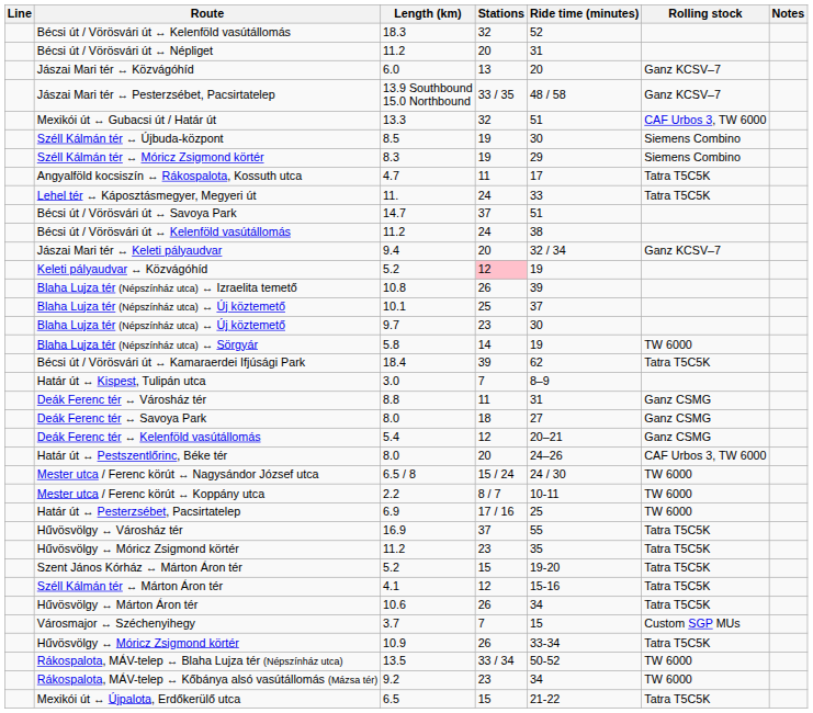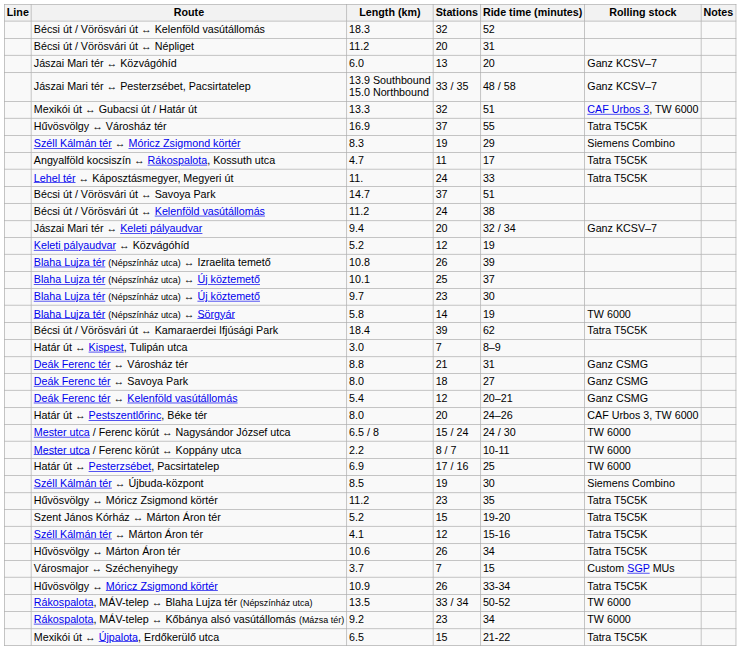 <table class="wikitable">
 <tr>
 <th>Line</th>
 <th>Route</th>
 <th>Length (km)</th>
 <th>Stations</th>
 <th>Ride time (minutes)</th>
 <th>Rolling stock</th>
 <th>Notes</th>
 </tr>
 <tr>
 <td></td>
 <td><span>Bécsi út / Vörösvári út ↔ Kelenföld vasútállomás </span></td>
 <td>18.3</td>
 <td>32</td>
 <td>52</td>
 <td></td>
 <td></td>
 </tr>
 <tr>
 <td></td>
 <td><span>Bécsi út / Vörösvári út ↔ Népliget </span></td>
 <td>11.2</td>
 <td>20</td>
 <td>31</td>
 <td></td>
 <td></td>
 </tr>
 <tr>
 <td></td>
 <td><span>Jászai Mari tér ↔ Közvágóhíd </span></td>
 <td>6.0</td>
 <td>13</td>
 <td>20</td>
 <td>Ganz KCSV–7</td>
 <td></td>
 </tr>
 <tr>
 <td></td>
 <td>Jászai Mari tér <span>↔ Pesterzsébet, Pacsirtatelep</span></td>
 <td>13.9 Southbound<br>15.0 Northbound</td>
 <td>33 / 35</td>
 <td>48 / 58</td>
 <td>Ganz KCSV–7</td>
 <td></td>
 </tr>
 <tr>
 <td></td>
 <td><span>Mexikói út  ↔ Gubacsi út / Határ út</span></td>
 <td>13.3</td>
 <td>32</td>
 <td>51</td>
 <td><a href='#'>CAF Urbos 3</a>, TW 6000</td>
 <td></td>
 </tr>
 <tr>
 <td></td>
-<td><span><a href='#'>Széll Kálmán tér</a>  ↔ Újbuda-központ </span></td>
-<td>8.5</td>
-<td>19</td>
-<td>30</td>
-<td>Siemens Combino</td>
+<td>Hűvösvölgy ↔ Városház tér</td>
+<td>16.9</td>
+<td>37</td>
+<td>55</td>
+<td>Tatra T5C5K</td>
 <td></td>
 </tr>
 <tr>
 <td></td>
 <td><span><a href='#'>Széll Kálmán tér</a>  ↔ <a href='#'>Móricz Zsigmond körtér</a> </span></td>
 <td>8.3</td>
 <td>19</td>
 <td>29</td>
 <td>Siemens Combino</td>
 <td></td>
 </tr>
 <tr>
 <td></td>
 <td><span>Angyalföld kocsiszín ↔ <a href='#'>Rákospalota</a>, Kossuth utca</span></td>
 <td>4.7</td>
 <td>11</td>
 <td>17</td>
 <td>Tatra T5C5K</td>
 <td></td>
 </tr>
 <tr>
 <td></td>
 <td><span><a href='#'>Lehel tér</a>  ↔ Káposztásmegyer, Megyeri út</span></td>
 <td>11.</td>
 <td>24</td>
 <td>33</td>
 <td>Tatra T5C5K</td>
 <td></td>
 </tr>
 <tr>
 <td></td>
 <td><span>Bécsi út / Vörösvári út ↔ Savoya Park</span></td>
 <td>14.7</td>
 <td>37</td>
 <td>51</td>
 <td></td>
 <td></td>
 </tr>
 <tr>
 <td></td>
 <td><span>Bécsi út / Vörösvári út ↔ <a href='#'>Kelenföld vasútállomás</a> </span></td>
 <td>11.2</td>
 <td>24</td>
 <td>38</td>
 <td></td>
 <td></td>
 </tr>
 <tr>
 <td></td>
 <td><span>Jászai Mari tér ↔ <a href='#'>Keleti pályaudvar</a> </span></td>
 <td>9.4</td>
 <td>20</td>
 <td>32 / 34</td>
 <td>Ganz KCSV–7</td>
 <td></td>
 </tr>
 <tr>
 <td></td>
 <td><span><a href='#'>Keleti pályaudvar</a>  ↔ Közvágóhíd </span></td>
 <td>5.2</td>
-<td style="background: pink;">12</td>
+<td>12</td>
 <td>19</td>
 <td></td>
 <td></td>
 </tr>
 <tr>
 <td></td>
 <td><span><a href='#'>Blaha Lujza tér</a>  <small>(Népszínház utca)</small> ↔ Izraelita temető</span></td>
 <td>10.8</td>
 <td>26</td>
 <td>39</td>
 <td></td>
 <td></td>
 </tr>
 <tr>
 <td></td>
 <td><span><a href='#'>Blaha Lujza tér</a>  <small>(Népszínház utca)</small> ↔ <a href='#'>Új köztemető</a> </span></td>
 <td>10.1</td>
 <td>25</td>
 <td>37</td>
 <td></td>
 <td></td>
 </tr>
 <tr>
 <td></td>
 <td><span><a href='#'>Blaha Lujza tér</a>  <small>(Népszínház utca)</small> ↔ <a href='#'>Új köztemető</a> </span></td>
 <td>9.7</td>
 <td>23</td>
 <td>30</td>
 <td></td>
 <td></td>
 </tr>
 <tr>
 <td></td>
 <td><span><a href='#'>Blaha Lujza tér</a>  <small>(Népszínház utca)</small> ↔ <a href='#'>Sörgyár</a></span></td>
 <td>5.8</td>
 <td>14</td>
 <td>19</td>
 <td>TW 6000</td>
 <td></td>
 </tr>
 <tr>
 <td></td>
 <td><span>Bécsi út / Vörösvári út ↔ Kamaraerdei Ifjúsági Park</span></td>
 <td>18.4</td>
 <td>39</td>
 <td>62</td>
 <td>Tatra T5C5K</td>
 <td></td>
 </tr>
 <tr>
 <td></td>
 <td><span>Határ út  ↔ <a href='#'>Kispest</a>, Tulipán utca</span></td>
 <td>3.0</td>
 <td>7</td>
 <td>8–9</td>
 <td></td>
 <td></td>
 </tr>
 <tr>
 <td></td>
 <td><span><a href='#'>Deák Ferenc tér</a>  ↔ Városház tér</span></td>
 <td>8.8</td>
-<td>11</td>
+<td>21</td>
 <td>31</td>
 <td>Ganz CSMG</td>
 <td></td>
 </tr>
 <tr>
 <td></td>
 <td><span><a href='#'>Deák Ferenc tér</a>  ↔ Savoya Park</span></td>
 <td>8.0</td>
 <td>18</td>
 <td>27</td>
 <td>Ganz CSMG</td>
 <td></td>
 </tr>
 <tr>
 <td></td>
 <td><span><a href='#'>Deák Ferenc tér</a>  ↔ <a href='#'>Kelenföld vasútállomás</a> </span></td>
 <td>5.4</td>
 <td>12</td>
 <td>20–21</td>
 <td>Ganz CSMG</td>
 <td></td>
 </tr>
 <tr>
 <td></td>
 <td><span>Határ út  ↔ <a href='#'>Pestszentlőrinc</a>, Béke tér</span></td>
 <td>8.0</td>
 <td>20</td>
 <td>24–26</td>
 <td>CAF Urbos 3, TW 6000</td>
 <td></td>
 </tr>
 <tr>
 <td></td>
 <td><a href='#'>Mester utca</a> / Ferenc körút ↔ Nagysándor József utca</td>
 <td>6.5 / 8</td>
 <td>15 / 24</td>
 <td>24 / 30</td>
 <td>TW 6000</td>
 <td></td>
 </tr>
 <tr>
 <td></td>
 <td><a href='#'>Mester utca</a> / Ferenc körút ↔ Koppány utca</td>
 <td>2.2</td>
 <td>8 / 7</td>
 <td>10-11</td>
 <td>TW 6000</td>
 <td></td>
 </tr>
 <tr>
 <td></td>
 <td>Határ út  ↔ <a href='#'>Pesterzsébet</a>, Pacsirtatelep</td>
 <td>6.9</td>
 <td>17 / 16</td>
 <td>25</td>
 <td>TW 6000</td>
 <td></td>
 </tr>
 <tr>
 <td></td>
-<td>Hűvösvölgy ↔ Városház tér</td>
-<td>16.9</td>
-<td>37</td>
-<td>55</td>
-<td>Tatra T5C5K</td>
+<td><span><a href='#'>Széll Kálmán tér</a>  ↔ Újbuda-központ </span></td>
+<td>8.5</td>
+<td>19</td>
+<td>30</td>
+<td>Siemens Combino</td>
 <td></td>
 </tr>
 <tr>
 <td></td>
 <td>Hűvösvölgy ↔ Móricz Zsigmond körtér </td>
 <td>11.2</td>
 <td>23</td>
 <td>35</td>
 <td>Tatra T5C5K</td>
 <td></td>
 </tr>
 <tr>
 <td></td>
 <td>Szent János Kórház ↔ Márton Áron tér</td>
 <td>5.2</td>
 <td>15</td>
 <td>19-20</td>
 <td>Tatra T5C5K</td>
 <td></td>
 </tr>
 <tr>
 <td></td>
 <td><a href='#'>Széll Kálmán tér</a>  ↔ Márton Áron tér</td>
 <td>4.1</td>
 <td>12</td>
 <td>15-16</td>
 <td>Tatra T5C5K</td>
 <td></td>
 </tr>
 <tr>
 <td></td>
 <td>Hűvösvölgy ↔ Márton Áron tér</td>
 <td>10.6</td>
 <td>26</td>
 <td>34</td>
 <td>Tatra T5C5K</td>
 <td></td>
 </tr>
 <tr>
 <td></td>
 <td>Városmajor ↔ Széchenyihegy</td>
 <td>3.7</td>
 <td>7</td>
 <td>15</td>
 <td>Custom <a href='#'>SGP</a> MUs</td>
 <td></td>
 </tr>
 <tr>
 <td></td>
 <td>Hűvösvölgy ↔ <a href='#'>Móricz Zsigmond körtér</a> </td>
 <td>10.9</td>
 <td>26</td>
 <td>33-34</td>
 <td>Tatra T5C5K</td>
 <td></td>
 </tr>
 <tr>
 <td></td>
 <td><a href='#'>Rákospalota</a>, MÁV-telep ↔ Blaha Lujza tér  <small><span>(Népszínház utca)</span></small></td>
 <td>13.5</td>
 <td>33 / 34</td>
 <td>50-52</td>
 <td>TW 6000</td>
 <td></td>
 </tr>
 <tr>
 <td></td>
 <td><a href='#'>Rákospalota</a>, MÁV-telep ↔ Kőbánya alsó vasútállomás <small>(Mázsa tér)</small></td>
 <td>9.2</td>
 <td>23</td>
 <td>34</td>
 <td>TW 6000</td>
 <td></td>
 </tr>
 <tr>
 <td></td>
 <td>Mexikói út  ↔ <a href='#'>Újpalota</a>, Erdőkerülő utca</td>
 <td>6.5</td>
 <td>15</td>
 <td>21-22</td>
 <td>Tatra T5C5K</td>
 <td></td>
 </tr>
 </table>
